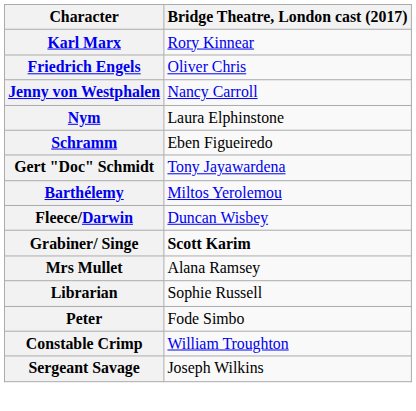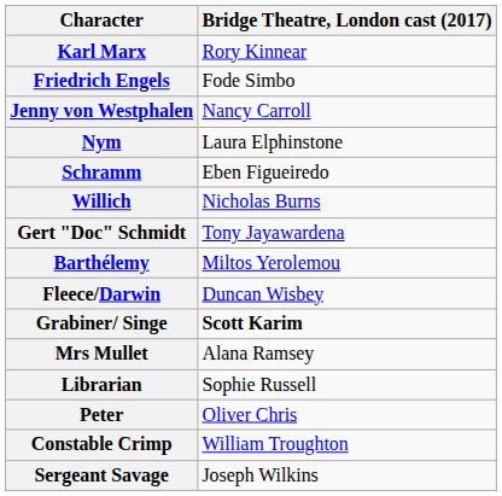 <table class="wikitable">
 <tr>
 <th>Character</th>
 <th>Bridge Theatre, London cast (2017)</th>
 </tr>
 <tr>
 <th><a href='#'>Karl Marx</a></th>
 <td><a href='#'>Rory Kinnear</a></td>
 </tr>
 <tr>
 <th><a href='#'>Friedrich Engels</a></th>
-<td><a href='#'>Oliver Chris</a></td>
+<td>Fode Simbo</td>
 </tr>
 <tr>
 <th><a href='#'>Jenny von Westphalen</a></th>
 <td><a href='#'>Nancy Carroll</a></td>
 </tr>
 <tr>
 <th><a href='#'>Nym</a></th>
 <td>Laura Elphinstone</td>
 </tr>
 <tr>
 <th><a href='#'>Schramm</a></th>
 <td>Eben Figueiredo</td>
+</tr>
+<tr>
+<th><a href='#'>Willich</a></th>
+<td><a href='#'>Nicholas Burns</a></td>
 </tr>
 <tr>
 <th>Gert "Doc" Schmidt</th>
 <td><a href='#'>Tony Jayawardena</a></td>
 </tr>
 <tr>
 <th><a href='#'>Barthélemy</a></th>
 <td><a href='#'>Miltos Yerolemou</a></td>
 </tr>
 <tr>
 <th>Fleece/<a href='#'>Darwin</a></th>
 <td><a href='#'>Duncan Wisbey</a></td>
 </tr>
 <tr>
 <th>Grabiner/ Singe</th>
 <td><strong>Scott Karim</strong></td>
 </tr>
 <tr>
 <th>Mrs Mullet</th>
 <td>Alana Ramsey</td>
 </tr>
 <tr>
 <th>Librarian</th>
 <td>Sophie Russell</td>
 </tr>
 <tr>
 <th>Peter</th>
-<td>Fode Simbo</td>
+<td><a href='#'>Oliver Chris</a></td>
 </tr>
 <tr>
 <th>Constable Crimp</th>
 <td><a href='#'>William Troughton</a></td>
 </tr>
 <tr>
 <th>Sergeant Savage</th>
 <td>Joseph Wilkins</td>
 </tr>
 </table>
